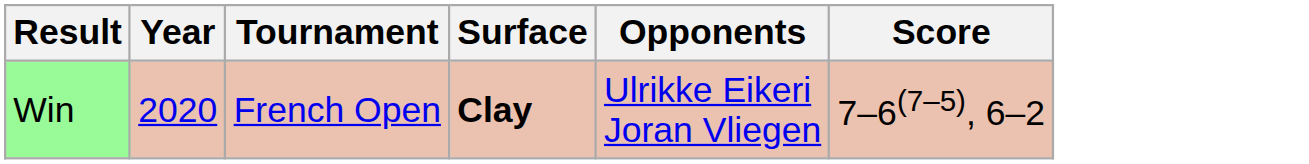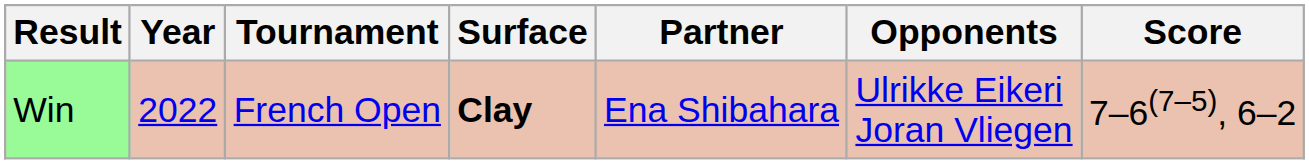 <table class="sortable wikitable">
 <tr>
 <th>Result</th>
 <th>Year</th>
 <th>Tournament</th>
 <th>Surface</th>
+<th>Partner</th>
 <th>Opponents</th>
 <th class="unsortable">Score</th>
 </tr>
 <tr style="background:#EBC2AF;">
 <td bgcolor=98FB98>Win</td>
-<td><a href='#'>2020</a></td>
+<td><a href='#'>2022</a></td>
 <td><a href='#'>French Open</a></td>
 <td><strong>Clay</strong></td>
+<td> <a href='#'>Ena Shibahara</a></td>
 <td> <a href='#'>Ulrikke Eikeri</a> <br> <a href='#'>Joran Vliegen</a></td>
 <td>7–6<sup>(7–5)</sup>, 6–2</td>
 </tr>
 </table>
